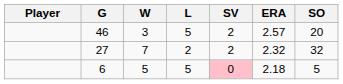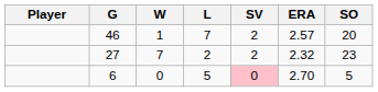 <table class="wikitable sortable">
 <tr>
 <th bgcolor="#DDDDFF" width="16%">Player</th>
 <th bgcolor="#DDDDFF" width="9%">G</th>
 <th bgcolor="#DDDDFF" width="9%">W</th>
 <th bgcolor="#DDDDFF" width="9%">L</th>
 <th bgcolor="#DDDDFF" width="9%">SV</th>
 <th bgcolor="#DDDDFF" width="9%">ERA</th>
 <th bgcolor="#DDDDFF" width="9%">SO</th>
 </tr>
 <tr align="center">
 <td></td>
 <td>46</td>
-<td>3</td>
-<td>5</td>
+<td>1</td>
+<td>7</td>
 <td>2</td>
 <td>2.57</td>
 <td>20</td>
 </tr>
 <tr align="center">
 <td></td>
 <td>27</td>
 <td>7</td>
 <td>2</td>
 <td>2</td>
 <td>2.32</td>
-<td>32</td>
+<td>23</td>
 </tr>
 <tr align="center">
 <td></td>
 <td>6</td>
-<td>5</td>
+<td>0</td>
 <td>5</td>
 <td style="background: pink;">0</td>
-<td>2.18</td>
+<td>2.70</td>
 <td>5</td>
 </tr>
 </table>
